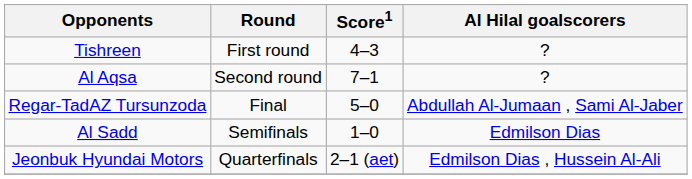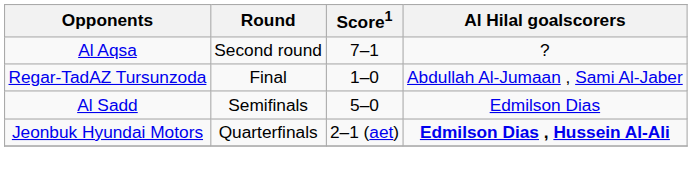 <table class="wikitable" style="text-align: center">
 <tr>
 <th>Opponents</th>
 <th>Round</th>
 <th>Score<sup>1</sup></th>
 <th>Al Hilal goalscorers</th>
-</tr>
-<tr>
-<td> <a href='#'>Tishreen</a></td>
-<td>First round</td>
-<td>4–3</td>
-<td>?</td>
 </tr>
 <tr>
 <td> <a href='#'>Al Aqsa</a></td>
 <td>Second round</td>
 <td>7–1</td>
 <td>?</td>
 </tr>
 <tr>
 <td> <a href='#'>Regar-TadAZ Tursunzoda</a></td>
 <td>Final</td>
-<td>5–0</td>
+<td>1–0</td>
 <td><a href='#'>Abdullah Al-Jumaan</a> , <a href='#'>Sami Al-Jaber</a> </td>
 </tr>
 <tr>
 <td> <a href='#'>Al Sadd</a></td>
 <td>Semifinals</td>
-<td>1–0</td>
+<td>5–0</td>
 <td><a href='#'>Edmilson Dias</a> </td>
 </tr>
 <tr>
 <td> <a href='#'>Jeonbuk Hyundai Motors</a></td>
 <td>Quarterfinals</td>
 <td>2–1 (<a href='#'>aet</a>)</td>
-<td><a href='#'>Edmilson Dias</a> , <a href='#'>Hussein Al-Ali</a> </td>
+<td><strong><a href='#'>Edmilson Dias</a> , <a href='#'>Hussein Al-Ali</a> </strong></td>
 </tr>
 <tr>
 </tr>
 </table>
